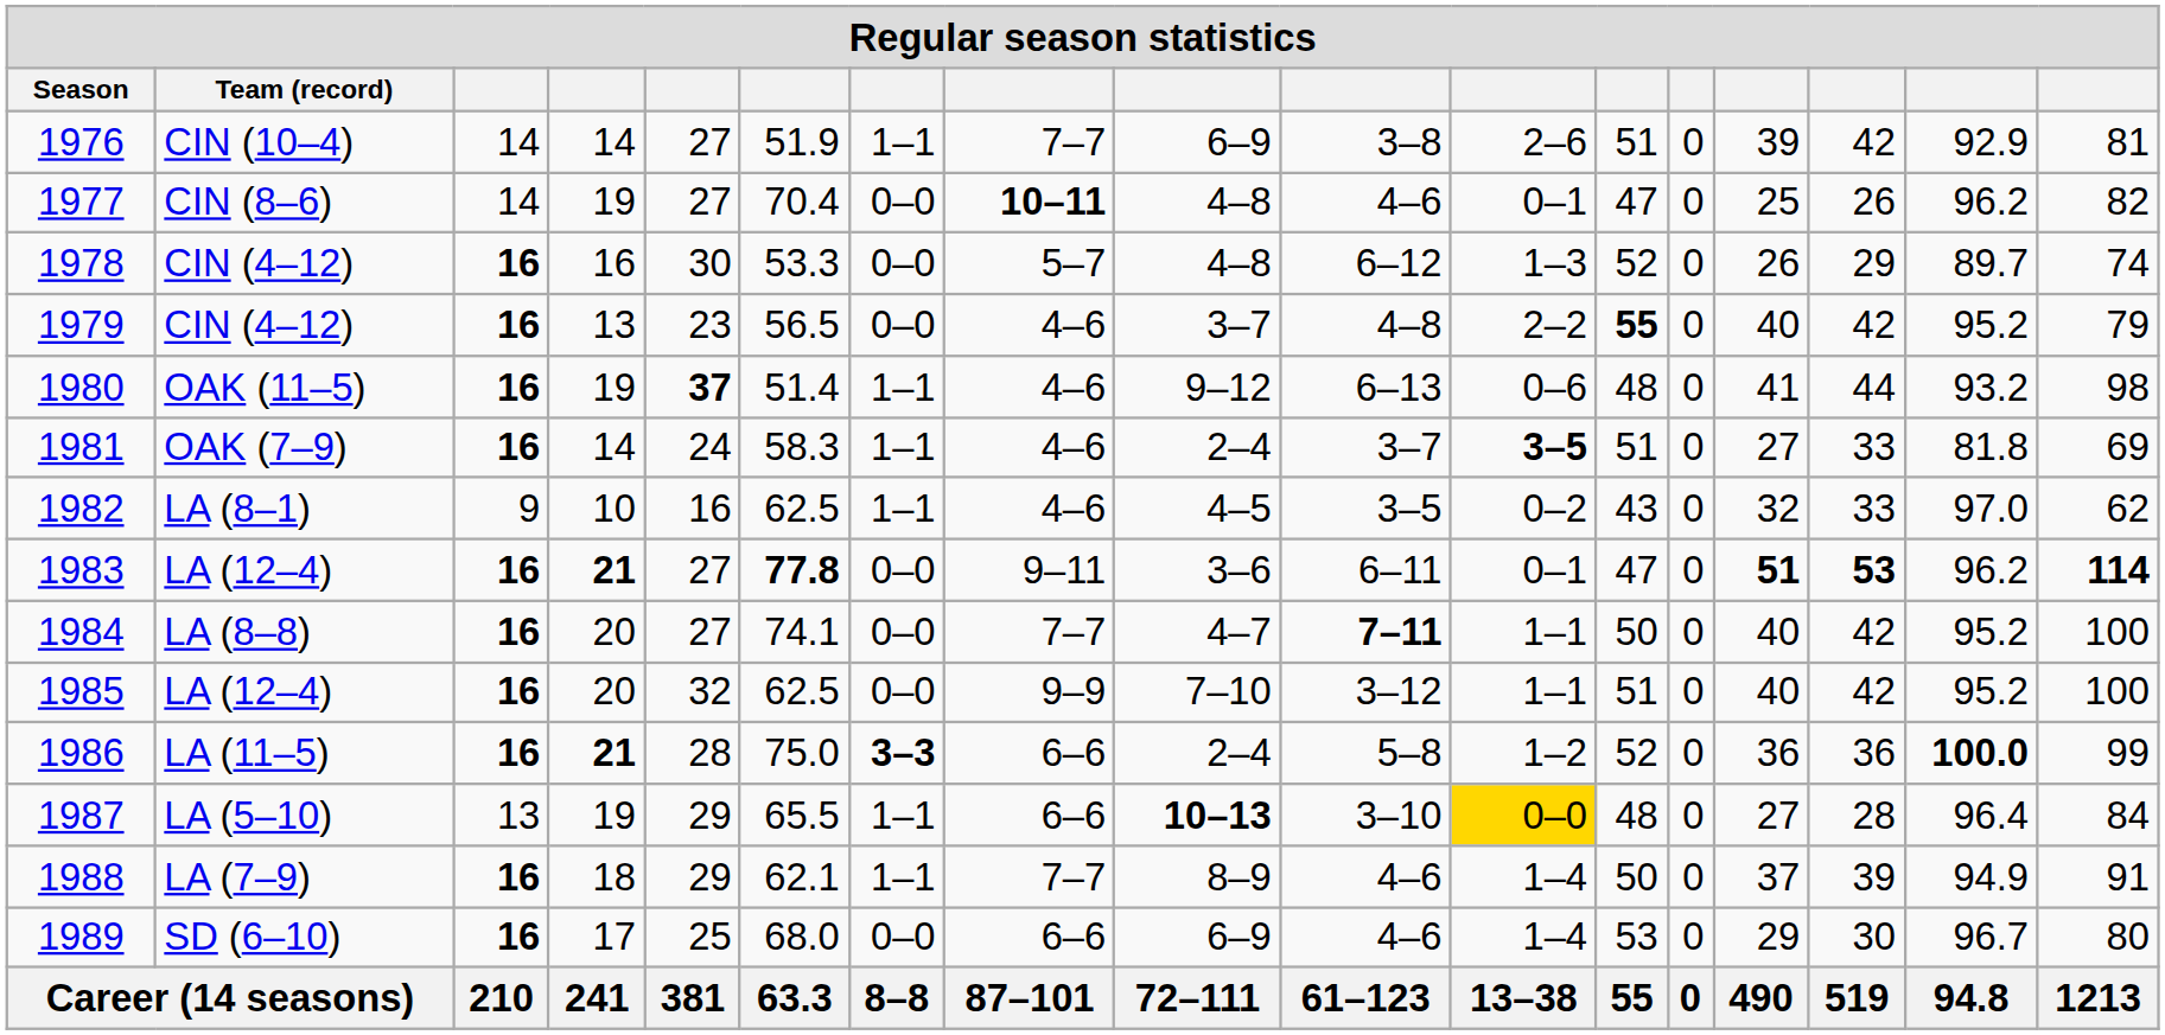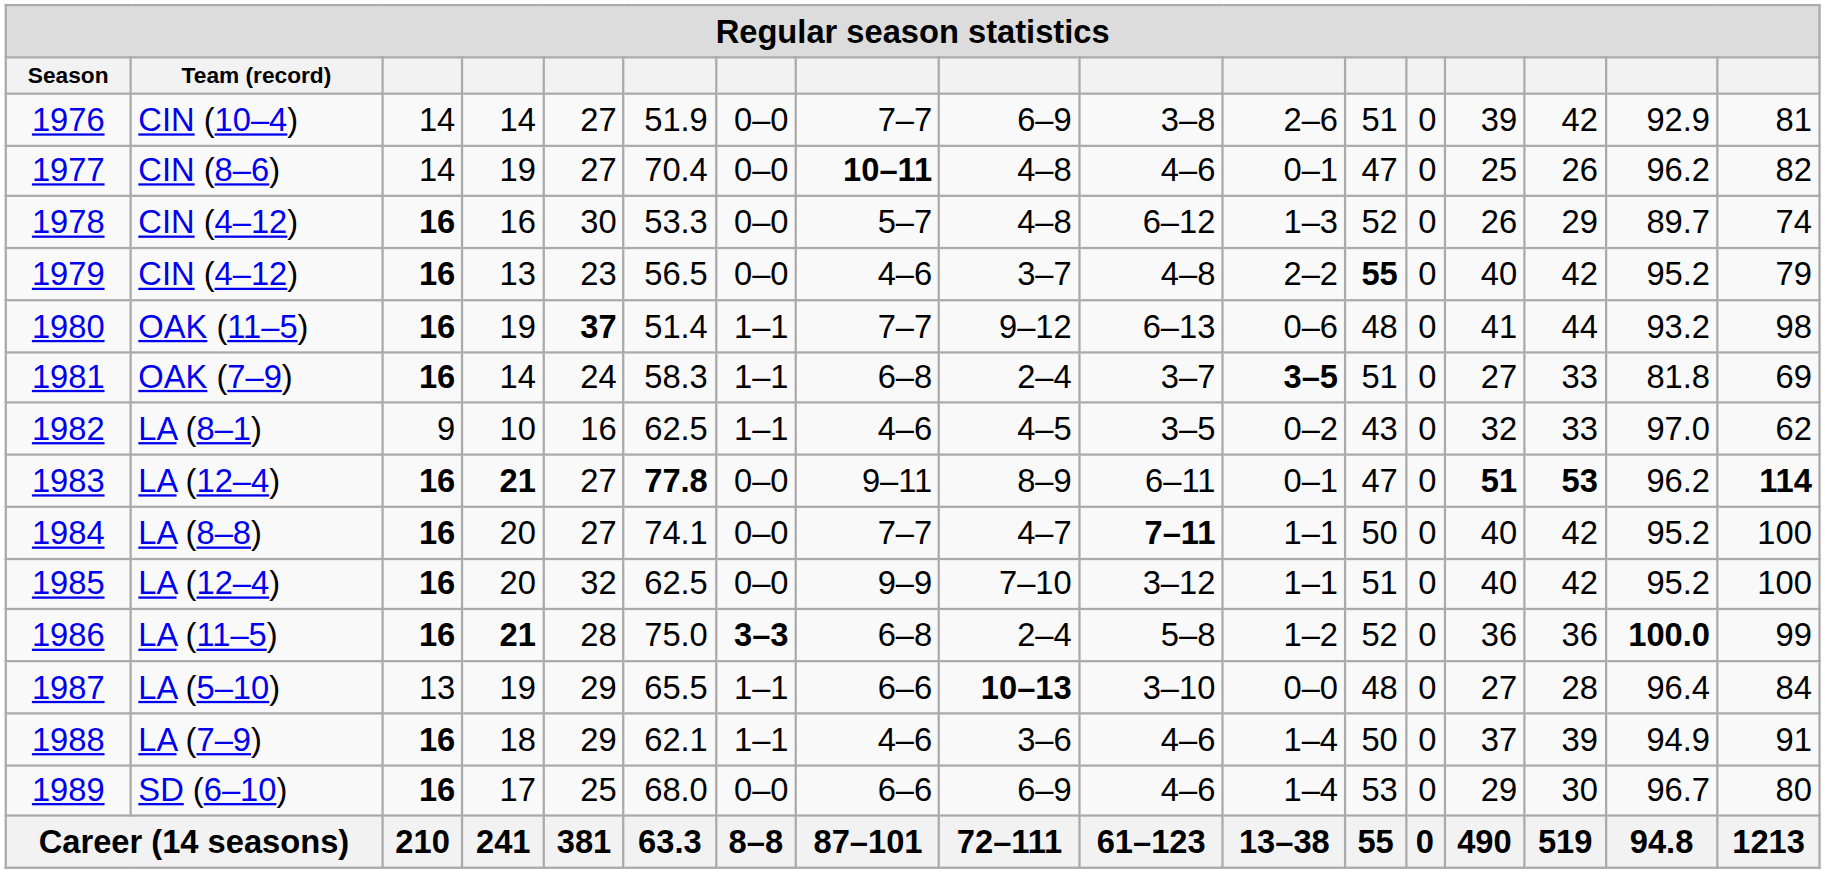 <table class="wikitable collapsible collapsed" style="margin: auto; text-align:right; font-size:90%; width:800px;">
 <tr>
 <th style="background-color:#dcdcdc;" colspan="17">Regular season statistics</th>
 </tr>
 <tr style="font-size:x-small;">
 <th>Season</th>
 <th>Team (record)</th>
 <th></th>
 <th></th>
 <th></th>
 <th></th>
 <th></th>
 <th></th>
 <th></th>
 <th></th>
 <th></th>
 <th></th>
 <th></th>
 <th></th>
 <th></th>
 <th></th>
 <th></th>
 </tr>
 <tr>
 <td style="text-align:center;"><a href='#'>1976</a></td>
 <td style="text-align:left;" nowrap="nowrap"><a href='#'>CIN</a> (<a href='#'>10–4</a>)</td>
 <td>14</td>
 <td>14</td>
 <td>27</td>
 <td>51.9</td>
-<td>1–1</td>
+<td>0–0</td>
 <td>7–7</td>
 <td>6–9</td>
 <td>3–8</td>
 <td>2–6</td>
 <td>51</td>
 <td>0</td>
 <td>39</td>
 <td>42</td>
 <td>92.9</td>
 <td>81</td>
 </tr>
 <tr>
 <td style="text-align:center;"><a href='#'>1977</a></td>
 <td style="text-align:left;" nowrap="nowrap"><a href='#'>CIN</a> (<a href='#'>8–6</a>)</td>
 <td>14</td>
 <td>19</td>
 <td>27</td>
 <td>70.4</td>
 <td>0–0</td>
 <td><strong>10–11</strong></td>
 <td>4–8</td>
 <td>4–6</td>
 <td>0–1</td>
 <td>47</td>
 <td>0</td>
 <td>25</td>
 <td>26</td>
 <td>96.2</td>
 <td>82</td>
 </tr>
 <tr>
 <td style="text-align:center;"><a href='#'>1978</a></td>
 <td style="text-align:left;" nowrap="nowrap"><a href='#'>CIN</a> (<a href='#'>4–12</a>)</td>
 <td><strong>16</strong></td>
 <td>16</td>
 <td>30</td>
 <td>53.3</td>
 <td>0–0</td>
 <td>5–7</td>
 <td>4–8</td>
 <td>6–12</td>
 <td>1–3</td>
 <td>52</td>
 <td>0</td>
 <td>26</td>
 <td>29</td>
 <td>89.7</td>
 <td>74</td>
 </tr>
 <tr>
 <td style="text-align:center;"><a href='#'>1979</a></td>
 <td style="text-align:left;" nowrap="nowrap"><a href='#'>CIN</a> (<a href='#'>4–12</a>)</td>
 <td><strong>16</strong></td>
 <td>13</td>
 <td>23</td>
 <td>56.5</td>
 <td>0–0</td>
 <td>4–6</td>
 <td>3–7</td>
 <td>4–8</td>
 <td>2–2</td>
 <td><strong>55</strong></td>
 <td>0</td>
 <td>40</td>
 <td>42</td>
 <td>95.2</td>
 <td>79</td>
 </tr>
 <tr>
 <td style="text-align:center;"><a href='#'>1980</a></td>
 <td style="text-align:left;" nowrap="nowrap"><a href='#'>OAK</a> (<a href='#'>11–5</a>)</td>
 <td><strong>16</strong></td>
 <td>19</td>
 <td><strong>37</strong></td>
 <td>51.4</td>
 <td>1–1</td>
-<td>4–6</td>
+<td>7–7</td>
 <td>9–12</td>
 <td>6–13</td>
 <td>0–6</td>
 <td>48</td>
 <td>0</td>
 <td>41</td>
 <td>44</td>
 <td>93.2</td>
 <td>98</td>
 </tr>
 <tr>
 <td style="text-align:center;"><a href='#'>1981</a></td>
 <td style="text-align:left;" nowrap="nowrap"><a href='#'>OAK</a> (<a href='#'>7–9</a>)</td>
 <td><strong>16</strong></td>
 <td>14</td>
 <td>24</td>
 <td>58.3</td>
 <td>1–1</td>
-<td>4–6</td>
+<td>6–8</td>
 <td>2–4</td>
 <td>3–7</td>
 <td><strong>3–5</strong></td>
 <td>51</td>
 <td>0</td>
 <td>27</td>
 <td>33</td>
 <td>81.8</td>
 <td>69</td>
 </tr>
 <tr>
 <td style="text-align:center;"><a href='#'>1982</a></td>
 <td style="text-align:left;" nowrap="nowrap"><a href='#'>LA</a> (<a href='#'>8–1</a>)</td>
 <td>9</td>
 <td>10</td>
 <td>16</td>
 <td>62.5</td>
 <td>1–1</td>
 <td>4–6</td>
 <td>4–5</td>
 <td>3–5</td>
 <td>0–2</td>
 <td>43</td>
 <td>0</td>
 <td>32</td>
 <td>33</td>
 <td>97.0</td>
 <td>62</td>
 </tr>
 <tr>
 <td style="text-align:center;"><a href='#'>1983</a></td>
 <td style="text-align:left;" nowrap="nowrap"><a href='#'>LA</a> (<a href='#'>12–4</a>)</td>
 <td><strong>16</strong></td>
 <td><strong>21</strong></td>
 <td>27</td>
 <td><strong>77.8</strong></td>
 <td>0–0</td>
 <td>9–11</td>
-<td>3–6</td>
+<td>8–9</td>
 <td>6–11</td>
 <td>0–1</td>
 <td>47</td>
 <td>0</td>
 <td><strong>51</strong></td>
 <td><strong>53</strong></td>
 <td>96.2</td>
 <td><strong>114</strong></td>
 </tr>
 <tr>
 <td style="text-align:center;"><a href='#'>1984</a></td>
 <td style="text-align:left;" nowrap="nowrap"><a href='#'>LA</a> (<a href='#'>8–8</a>)</td>
 <td><strong>16</strong></td>
 <td>20</td>
 <td>27</td>
 <td>74.1</td>
 <td>0–0</td>
 <td>7–7</td>
 <td>4–7</td>
 <td><strong>7–11</strong></td>
 <td>1–1</td>
 <td>50</td>
 <td>0</td>
 <td>40</td>
 <td>42</td>
 <td>95.2</td>
 <td>100</td>
 </tr>
 <tr>
 <td style="text-align:center;"><a href='#'>1985</a></td>
 <td style="text-align:left;" nowrap="nowrap"><a href='#'>LA</a> (<a href='#'>12–4</a>)</td>
 <td><strong>16</strong></td>
 <td>20</td>
 <td>32</td>
 <td>62.5</td>
 <td>0–0</td>
 <td>9–9</td>
 <td>7–10</td>
 <td>3–12</td>
 <td>1–1</td>
 <td>51</td>
 <td>0</td>
 <td>40</td>
 <td>42</td>
 <td>95.2</td>
 <td>100</td>
 </tr>
 <tr>
 <td style="text-align:center;"><a href='#'>1986</a></td>
 <td style="text-align:left;" nowrap="nowrap"><a href='#'>LA</a> (<a href='#'>11–5</a>)</td>
 <td><strong>16</strong></td>
 <td><strong>21</strong></td>
 <td>28</td>
 <td>75.0</td>
 <td><strong>3–3</strong></td>
-<td>6–6</td>
+<td>6–8</td>
 <td>2–4</td>
 <td>5–8</td>
 <td>1–2</td>
 <td>52</td>
 <td>0</td>
 <td>36</td>
 <td>36</td>
 <td><strong>100.0</strong></td>
 <td>99</td>
 </tr>
 <tr>
 <td style="text-align:center;"><a href='#'>1987</a></td>
 <td style="text-align:left;" nowrap="nowrap"><a href='#'>LA</a> (<a href='#'>5–10</a>)</td>
 <td>13</td>
 <td>19</td>
 <td>29</td>
 <td>65.5</td>
 <td>1–1</td>
 <td>6–6</td>
 <td><strong>10–13</strong></td>
 <td>3–10</td>
-<td style="background: gold;">0–0</td>
+<td>0–0</td>
 <td>48</td>
 <td>0</td>
 <td>27</td>
 <td>28</td>
 <td>96.4</td>
 <td>84</td>
 </tr>
 <tr>
 <td style="text-align:center;"><a href='#'>1988</a></td>
 <td style="text-align:left;" nowrap="nowrap"><a href='#'>LA</a> (<a href='#'>7–9</a>)</td>
 <td><strong>16</strong></td>
 <td>18</td>
 <td>29</td>
 <td>62.1</td>
 <td>1–1</td>
-<td>7–7</td>
-<td>8–9</td>
+<td>4–6</td>
+<td>3–6</td>
 <td>4–6</td>
 <td>1–4</td>
 <td>50</td>
 <td>0</td>
 <td>37</td>
 <td>39</td>
 <td>94.9</td>
 <td>91</td>
 </tr>
 <tr>
 <td style="text-align:center;"><a href='#'>1989</a></td>
 <td style="text-align:left;" nowrap="nowrap"><a href='#'>SD</a> (<a href='#'>6–10</a>)</td>
 <td><strong>16</strong></td>
 <td>17</td>
 <td>25</td>
 <td>68.0</td>
 <td>0–0</td>
 <td>6–6</td>
 <td>6–9</td>
 <td>4–6</td>
 <td>1–4</td>
 <td>53</td>
 <td>0</td>
 <td>29</td>
 <td>30</td>
 <td>96.7</td>
 <td>80</td>
 </tr>
 <tr>
 <th colspan="2">Career (14 seasons)</th>
 <th>210</th>
 <th>241</th>
 <th>381</th>
 <th>63.3</th>
 <th>8–8</th>
 <th>87–101</th>
 <th>72–111</th>
 <th>61–123</th>
 <th>13–38</th>
 <th>55</th>
 <th>0</th>
 <th>490</th>
 <th>519</th>
 <th>94.8</th>
 <th>1213</th>
 </tr>
 </table>
